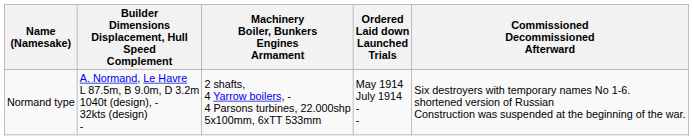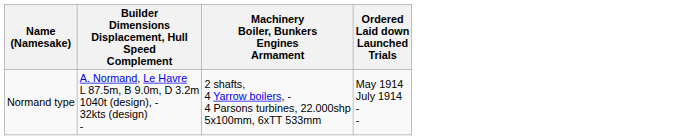 <table class="wikitable" style="font-size:90%;">
 <tr bgcolor="#e6e9ff">
 <th>Name<br>(Namesake)</th>
 <th>Builder<br>Dimensions<br>Displacement, Hull<br>Speed<br>Complement</th>
 <th>Machinery<br>Boiler, Bunkers<br>Engines<br>Armament</th>
 <th>Ordered<br>Laid down<br>Launched<br>Trials</th>
-<th>Commissioned<br>Decommissioned<br>Afterward</th>
 </tr>
 <tr ---->
 <td>Normand type</td>
 <td> <a href='#'>A. Normand</a>, <a href='#'>Le Havre</a><br>L 87.5m, B 9.0m, D 3.2m<br>1040t (design), -<br>32kts (design)<br>-</td>
 <td>2 shafts, <br>4 <a href='#'>Yarrow boilers</a>, -<br>4 Parsons turbines, 22.000shp<br>5x100mm, 6xTT 533mm</td>
 <td>May 1914<br>July 1914<br>-<br>-</td>
-<td>Six destroyers with temporary names No 1-6.<br>shortened version of Russian <br>Construction was suspended at the beginning of the war.</td>
 </tr>
 </table>
